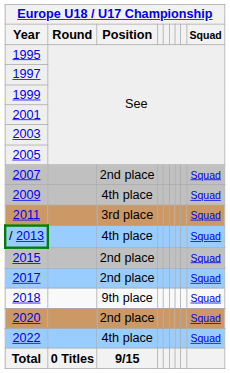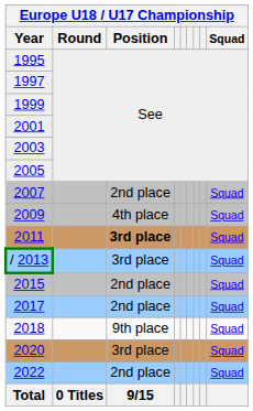 <table class="wikitable" style="text-align: center;">
 <tr>
 <th colspan=9><a href='#'>Europe U18 / U17 Championship</a></th>
 </tr>
 <tr>
 <th>Year</th>
 <th>Round</th>
 <th>Position</th>
 <th></th>
 <th></th>
 <th></th>
 <th></th>
 <th></th>
 <th><small>Squad</small></th>
 </tr>
 <tr bgcolor="efefef">
 <td> <a href='#'>1995</a></td>
 <td colspan=9 rowspan=6>See </td>
 </tr>
 <tr bgcolor="efefef">
 <td> <a href='#'>1997</a></td>
 </tr>
 <tr bgcolor="efefef">
 <td> <a href='#'>1999</a></td>
 </tr>
 <tr bgcolor="efefef">
 <td> <a href='#'>2001</a></td>
 </tr>
 <tr bgcolor="efefef">
 <td> <a href='#'>2003</a></td>
 </tr>
 <tr bgcolor="efefef">
 <td> <a href='#'>2005</a></td>
 </tr>
 <tr bgcolor=silver>
 <td> <a href='#'>2007</a></td>
 <td></td>
 <td>2nd place</td>
 <td></td>
 <td></td>
 <td></td>
 <td></td>
 <td></td>
 <td><small> <a href='#'>Squad</a></small></td>
 </tr>
 <tr bgcolor=silver>
 <td> <a href='#'>2009</a></td>
 <td></td>
 <td>4th place</td>
 <td></td>
 <td></td>
 <td></td>
 <td></td>
 <td></td>
 <td><small> <a href='#'>Squad</a></small></td>
 </tr>
 <tr bgcolor=cc9966>
 <td> <a href='#'>2011</a></td>
 <td></td>
-<td>3rd place</td>
+<td><strong>3rd place</strong></td>
 <td></td>
 <td></td>
 <td></td>
 <td></td>
 <td></td>
 <td><small> <a href='#'>Squad</a></small></td>
 </tr>
 <tr bgcolor=9acdff>
 <td style="border:3px solid green">/ <a href='#'>2013</a></td>
 <td></td>
-<td>4th place</td>
+<td>3rd place</td>
 <td></td>
 <td></td>
 <td></td>
 <td></td>
 <td></td>
 <td><small> <a href='#'>Squad</a></small></td>
 </tr>
 <tr bgcolor=silver>
 <td> <a href='#'>2015</a></td>
 <td></td>
 <td>2nd place</td>
 <td></td>
 <td></td>
 <td></td>
 <td></td>
 <td></td>
 <td><small> <a href='#'>Squad</a></small></td>
 </tr>
 <tr bgcolor=9acdff>
 <td> <a href='#'>2017</a></td>
 <td></td>
 <td>2nd place</td>
 <td></td>
 <td></td>
 <td></td>
 <td></td>
 <td></td>
 <td><small><a href='#'>Squad</a></small></td>
 </tr>
 <tr>
 <td> <a href='#'>2018</a></td>
 <td></td>
 <td>9th place</td>
 <td></td>
 <td></td>
 <td></td>
 <td></td>
 <td></td>
 <td><small><a href='#'>Squad</a></small></td>
 </tr>
 <tr>
 </tr>
 <tr bgcolor=cc9966>
 <td> <a href='#'>2020</a></td>
 <td></td>
-<td>2nd place</td>
+<td>3rd place</td>
 <td></td>
 <td></td>
 <td></td>
 <td></td>
 <td></td>
 <td><small><a href='#'>Squad</a></small></td>
 </tr>
 <tr>
 </tr>
 <tr bgcolor=9acdff>
 <td> <a href='#'>2022</a></td>
 <td></td>
-<td>4th place</td>
+<td>2nd place</td>
 <td></td>
 <td></td>
 <td></td>
 <td></td>
 <td></td>
 <td><small> <a href='#'>Squad</a></small></td>
 </tr>
 <tr>
 <th>Total</th>
 <th>0 Titles</th>
 <th>9/15</th>
 <th></th>
 <th></th>
 <th></th>
 <th></th>
 <th></th>
 <th></th>
 </tr>
 </table>
